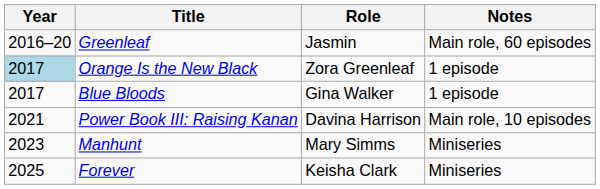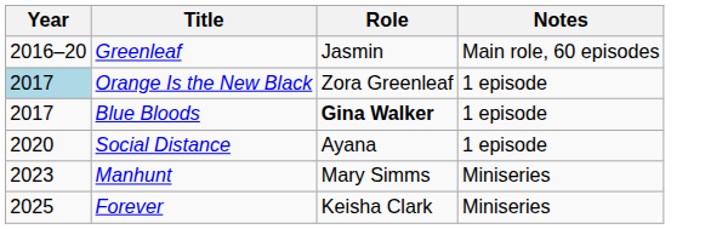 <table class="wikitable sortable">
 <tr>
 <th>Year</th>
 <th>Title</th>
 <th>Role</th>
 <th class="unsortable">Notes</th>
 </tr>
 <tr>
 <td>2016–20</td>
 <td><em><a href='#'>Greenleaf</a></em></td>
 <td>Jasmin</td>
 <td>Main role, 60 episodes</td>
 </tr>
 <tr>
 <td style="background: lightblue;">2017</td>
 <td><em><a href='#'>Orange Is the New Black</a></em></td>
 <td>Zora Greenleaf</td>
 <td>1 episode</td>
 </tr>
 <tr>
 <td>2017</td>
 <td><em><a href='#'>Blue Bloods</a></em></td>
-<td>Gina Walker</td>
+<td><strong>Gina Walker</strong></td>
 <td>1 episode</td>
 </tr>
 <tr>
-<td>2021</td>
-<td><em><a href='#'>Power Book III: Raising Kanan</a></em></td>
-<td>Davina Harrison</td>
-<td>Main role, 10 episodes</td>
+<td>2020</td>
+<td><em><a href='#'>Social Distance</a></em></td>
+<td>Ayana</td>
+<td>1 episode</td>
 </tr>
 <tr>
 <td>2023</td>
 <td><em><a href='#'>Manhunt</a></em></td>
 <td>Mary Simms</td>
 <td>Miniseries</td>
 </tr>
 <tr>
 <td>2025</td>
 <td><em><a href='#'>Forever</a></em></td>
 <td>Keisha Clark</td>
 <td>Miniseries</td>
 </tr>
 </table>
